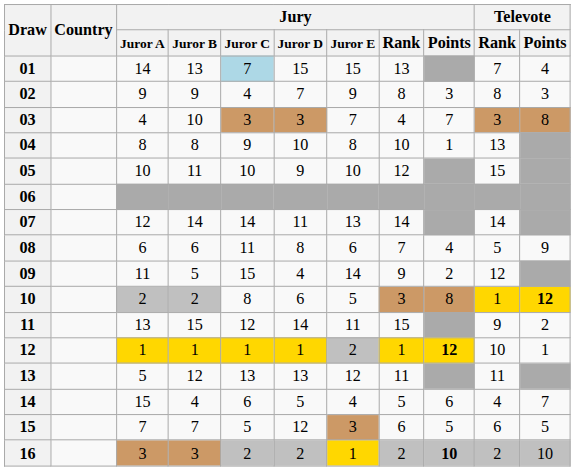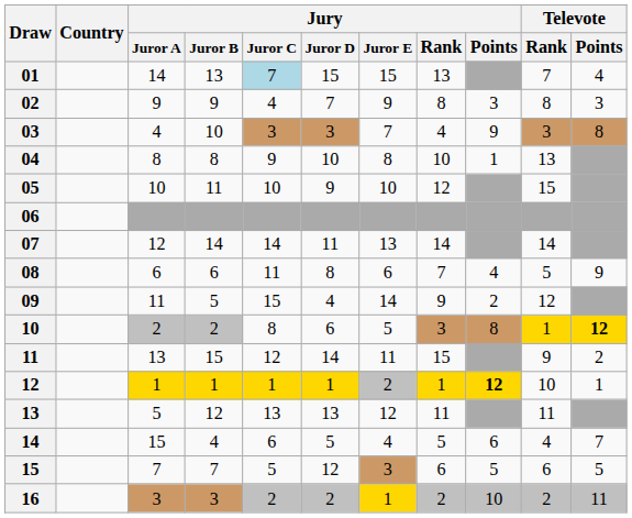 <table class="sortable wikitable collapsible plainrowheaders" style="text-align:center;">
 <tr>
 </tr>
 <tr>
 <th scope="col" rowspan="2">Draw</th>
 <th scope="col" rowspan="2">Country</th>
 <th scope="col" colspan="7">Jury</th>
 <th scope="col" colspan="2">Televote</th>
 </tr>
 <tr>
 <th scope="col"><small>Juror A</small></th>
 <th scope="col"><small>Juror B</small></th>
 <th scope="col"><small>Juror C</small></th>
 <th scope="col"><small>Juror D</small></th>
 <th scope="col"><small>Juror E</small></th>
 <th scope="col">Rank</th>
 <th scope="col">Points</th>
 <th scope="col">Rank</th>
 <th scope="col">Points</th>
 </tr>
 <tr>
 <th scope="row" style="text-align:center;">01</th>
 <td style="text-align:left;"></td>
 <td>14</td>
 <td>13</td>
 <td style="background: lightblue;">7</td>
 <td>15</td>
 <td>15</td>
 <td>13</td>
 <td style="background:#AAAAAA;"></td>
 <td>7</td>
 <td>4</td>
 </tr>
 <tr>
 <th scope="row" style="text-align:center;">02</th>
 <td style="text-align:left;"></td>
 <td>9</td>
 <td>9</td>
 <td>4</td>
 <td>7</td>
 <td>9</td>
 <td>8</td>
 <td>3</td>
 <td>8</td>
 <td>3</td>
 </tr>
 <tr>
 <th scope="row" style="text-align:center;">03</th>
 <td style="text-align:left;"></td>
 <td>4</td>
 <td>10</td>
 <td style="background:#CC9966;">3</td>
 <td style="background:#CC9966;">3</td>
 <td>7</td>
 <td>4</td>
-<td>7</td>
+<td>9</td>
 <td style="background:#CC9966;">3</td>
 <td style="background:#CC9966;">8</td>
 </tr>
 <tr>
 <th scope="row" style="text-align:center;">04</th>
 <td style="text-align:left;"></td>
 <td>8</td>
 <td>8</td>
 <td>9</td>
 <td>10</td>
 <td>8</td>
 <td>10</td>
 <td>1</td>
 <td>13</td>
 <td style="background:#AAAAAA;"></td>
 </tr>
 <tr>
 <th scope="row" style="text-align:center;">05</th>
 <td style="text-align:left;"></td>
 <td>10</td>
 <td>11</td>
 <td>10</td>
 <td>9</td>
 <td>10</td>
 <td>12</td>
 <td style="background:#AAAAAA;"></td>
 <td>15</td>
 <td style="background:#AAAAAA;"></td>
 </tr>
 <tr class="sortbottom">
 <th scope="row" style="text-align:center;">06</th>
 <td style="text-align:left;"></td>
 <td style="background:#AAAAAA;"></td>
 <td style="background:#AAAAAA;"></td>
 <td style="background:#AAAAAA;"></td>
 <td style="background:#AAAAAA;"></td>
 <td style="background:#AAAAAA;"></td>
 <td style="background:#AAAAAA;"></td>
 <td style="background:#AAAAAA;"></td>
 <td style="background:#AAAAAA;"></td>
 <td style="background:#AAAAAA;"></td>
 </tr>
 <tr>
 <th scope="row" style="text-align:center;">07</th>
 <td style="text-align:left;"></td>
 <td>12</td>
 <td>14</td>
 <td>14</td>
 <td>11</td>
 <td>13</td>
 <td>14</td>
 <td style="background:#AAAAAA;"></td>
 <td>14</td>
 <td style="background:#AAAAAA;"></td>
 </tr>
 <tr>
 <th scope="row" style="text-align:center;">08</th>
 <td style="text-align:left;"></td>
 <td>6</td>
 <td>6</td>
 <td>11</td>
 <td>8</td>
 <td>6</td>
 <td>7</td>
 <td>4</td>
 <td>5</td>
 <td>9</td>
 </tr>
 <tr>
 <th scope="row" style="text-align:center;">09</th>
 <td style="text-align:left;"></td>
 <td>11</td>
 <td>5</td>
 <td>15</td>
 <td>4</td>
 <td>14</td>
 <td>9</td>
 <td>2</td>
 <td>12</td>
 <td style="background:#AAAAAA;"></td>
 </tr>
 <tr>
 <th scope="row" style="text-align:center;">10</th>
 <td style="text-align:left;"></td>
 <td style="background:silver;">2</td>
 <td style="background:silver;">2</td>
 <td>8</td>
 <td>6</td>
 <td>5</td>
 <td style="background:#CC9966;">3</td>
 <td style="background:#CC9966;">8</td>
 <td style="background:gold;">1</td>
 <td style="background:gold;"><strong>12</strong></td>
 </tr>
 <tr>
 <th scope="row" style="text-align:center;">11</th>
 <td style="text-align:left;"></td>
 <td>13</td>
 <td>15</td>
 <td>12</td>
 <td>14</td>
 <td>11</td>
 <td>15</td>
 <td style="background:#AAAAAA;"></td>
 <td>9</td>
 <td>2</td>
 </tr>
 <tr>
 <th scope="row" style="text-align:center;">12</th>
 <td style="text-align:left;"></td>
 <td style="background:gold;">1</td>
 <td style="background:gold;">1</td>
 <td style="background:gold;">1</td>
 <td style="background:gold;">1</td>
 <td style="background:silver;">2</td>
 <td style="background:gold;">1</td>
 <td style="background:gold;"><strong>12</strong></td>
 <td>10</td>
 <td>1</td>
 </tr>
 <tr>
 <th scope="row" style="text-align:center;">13</th>
 <td style="text-align:left;"></td>
 <td>5</td>
 <td>12</td>
 <td>13</td>
 <td>13</td>
 <td>12</td>
 <td>11</td>
 <td style="background:#AAAAAA;"></td>
 <td>11</td>
 <td style="background:#AAAAAA;"></td>
 </tr>
 <tr>
 <th scope="row" style="text-align:center;">14</th>
 <td style="text-align:left;"></td>
 <td>15</td>
 <td>4</td>
 <td>6</td>
 <td>5</td>
 <td>4</td>
 <td>5</td>
 <td>6</td>
 <td>4</td>
 <td>7</td>
 </tr>
 <tr>
 <th scope="row" style="text-align:center;">15</th>
 <td style="text-align:left;"></td>
 <td>7</td>
 <td>7</td>
 <td>5</td>
 <td>12</td>
 <td style="background:#CC9966;">3</td>
 <td>6</td>
 <td>5</td>
 <td>6</td>
 <td>5</td>
 </tr>
 <tr>
 <th scope="row" style="text-align:center;">16</th>
 <td style="text-align:left;"></td>
 <td style="background:#CC9966;">3</td>
 <td style="background:#CC9966;">3</td>
 <td style="background:silver;">2</td>
 <td style="background:silver;">2</td>
 <td style="background:gold;">1</td>
 <td style="background:silver;">2</td>
-<td style="background:silver;"><strong>10</strong></td>
+<td style="background:silver;">10</td>
 <td style="background:silver;">2</td>
-<td style="background:silver;">10</td>
+<td style="background:silver;">11</td>
 </tr>
 </table>
